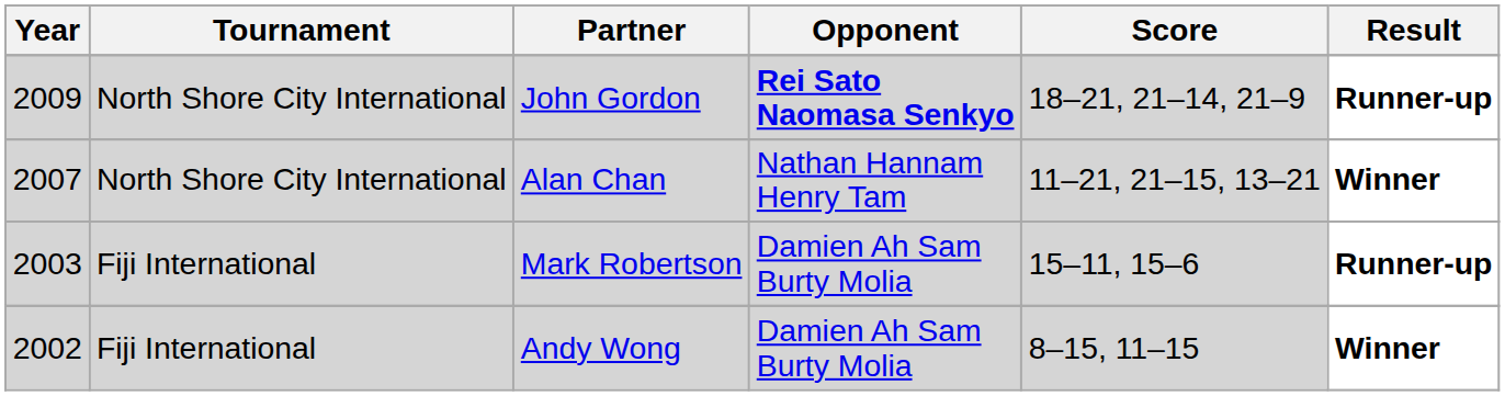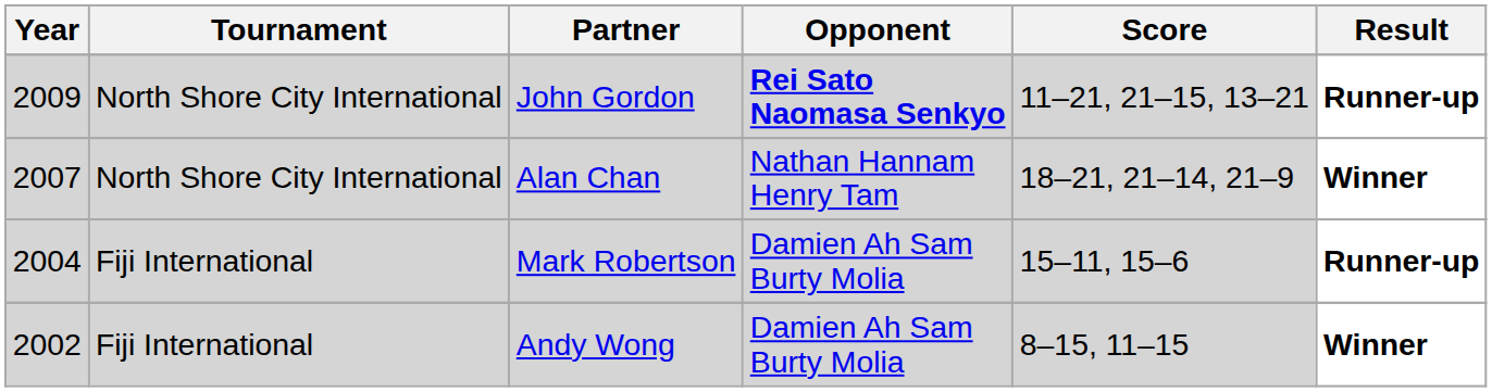 <table class="sortable wikitable" style="font-size: 90%;">
 <tr>
 <th>Year</th>
 <th>Tournament</th>
 <th>Partner</th>
 <th>Opponent</th>
 <th>Score</th>
 <th>Result</th>
 </tr>
 <tr>
 </tr>
 <tr style="background:#D5D5D5">
 <td align="center">2009</td>
 <td align="left">North Shore City International</td>
 <td align="left"> <a href='#'>John Gordon</a></td>
 <td align="left"><strong> <a href='#'>Rei Sato</a> <br>  <a href='#'>Naomasa Senkyo</a></strong></td>
-<td align="left">18–21, 21–14, 21–9</td>
+<td align="left">11–21, 21–15, 13–21</td>
 <td style="text-align:left; background:white"> <strong>Runner-up</strong></td>
 </tr>
 <tr>
 </tr>
 <tr style="background:#D5D5D5">
 <td align="center">2007</td>
 <td align="left">North Shore City International</td>
 <td align="left"> <a href='#'>Alan Chan</a></td>
 <td align="left"> <a href='#'>Nathan Hannam</a> <br>  <a href='#'>Henry Tam</a></td>
-<td align="left">11–21, 21–15, 13–21</td>
+<td align="left">18–21, 21–14, 21–9</td>
 <td style="text-align:left; background:white"> <strong>Winner</strong></td>
 </tr>
 <tr>
 </tr>
 <tr style="background:#D5D5D5">
-<td align="center">2003</td>
+<td align="center">2004</td>
 <td align="left">Fiji International</td>
 <td align="left"> <a href='#'>Mark Robertson</a></td>
 <td align="left"> <a href='#'>Damien Ah Sam</a> <br>  <a href='#'>Burty Molia</a></td>
 <td align="left">15–11, 15–6</td>
 <td style="text-align:left; background:white"> <strong>Runner-up</strong></td>
 </tr>
 <tr>
 </tr>
 <tr style="background:#D5D5D5">
 <td align="center">2002</td>
 <td align="left">Fiji International</td>
 <td align="left"> <a href='#'>Andy Wong</a></td>
 <td align="left"> <a href='#'>Damien Ah Sam</a> <br>  <a href='#'>Burty Molia</a></td>
 <td align="left">8–15, 11–15</td>
 <td style="text-align:left; background:white"> <strong>Winner</strong></td>
 </tr>
 </table>
